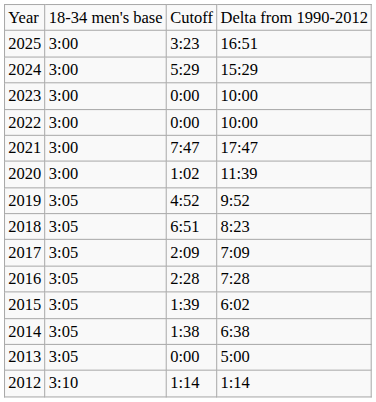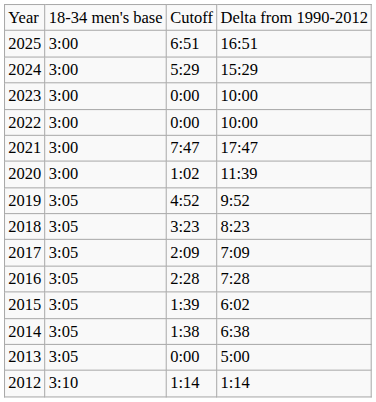 <table class="wikitable">
 <tr>
 <td>Year</td>
 <td>18-34 men's base</td>
 <td>Cutoff</td>
 <td>Delta from 1990-2012</td>
 </tr>
 <tr>
 <td>2025</td>
 <td>3:00</td>
-<td>3:23</td>
+<td>6:51</td>
 <td>16:51</td>
 </tr>
 <tr>
 <td>2024</td>
 <td>3:00</td>
 <td>5:29</td>
 <td>15:29</td>
 </tr>
 <tr>
 <td>2023</td>
 <td>3:00</td>
 <td>0:00</td>
 <td>10:00</td>
 </tr>
 <tr>
 <td>2022</td>
 <td>3:00</td>
 <td>0:00</td>
 <td>10:00</td>
 </tr>
 <tr>
 <td>2021</td>
 <td>3:00</td>
 <td>7:47</td>
 <td>17:47</td>
 </tr>
 <tr>
 <td>2020</td>
 <td>3:00</td>
 <td>1:02</td>
 <td>11:39</td>
 </tr>
 <tr>
 <td>2019</td>
 <td>3:05</td>
 <td>4:52</td>
 <td>9:52</td>
 </tr>
 <tr>
 <td>2018</td>
 <td>3:05</td>
-<td>6:51</td>
+<td>3:23</td>
 <td>8:23</td>
 </tr>
 <tr>
 <td>2017</td>
 <td>3:05</td>
 <td>2:09</td>
 <td>7:09</td>
 </tr>
 <tr>
 <td>2016</td>
 <td>3:05</td>
 <td>2:28</td>
 <td>7:28</td>
 </tr>
 <tr>
 <td>2015</td>
 <td>3:05</td>
 <td>1:39</td>
 <td>6:02</td>
 </tr>
 <tr>
 <td>2014</td>
 <td>3:05</td>
 <td>1:38</td>
 <td>6:38</td>
 </tr>
 <tr>
 <td>2013</td>
 <td>3:05</td>
 <td>0:00</td>
 <td>5:00</td>
 </tr>
 <tr>
 <td>2012</td>
 <td>3:10</td>
 <td>1:14</td>
 <td>1:14</td>
 </tr>
 </table>
